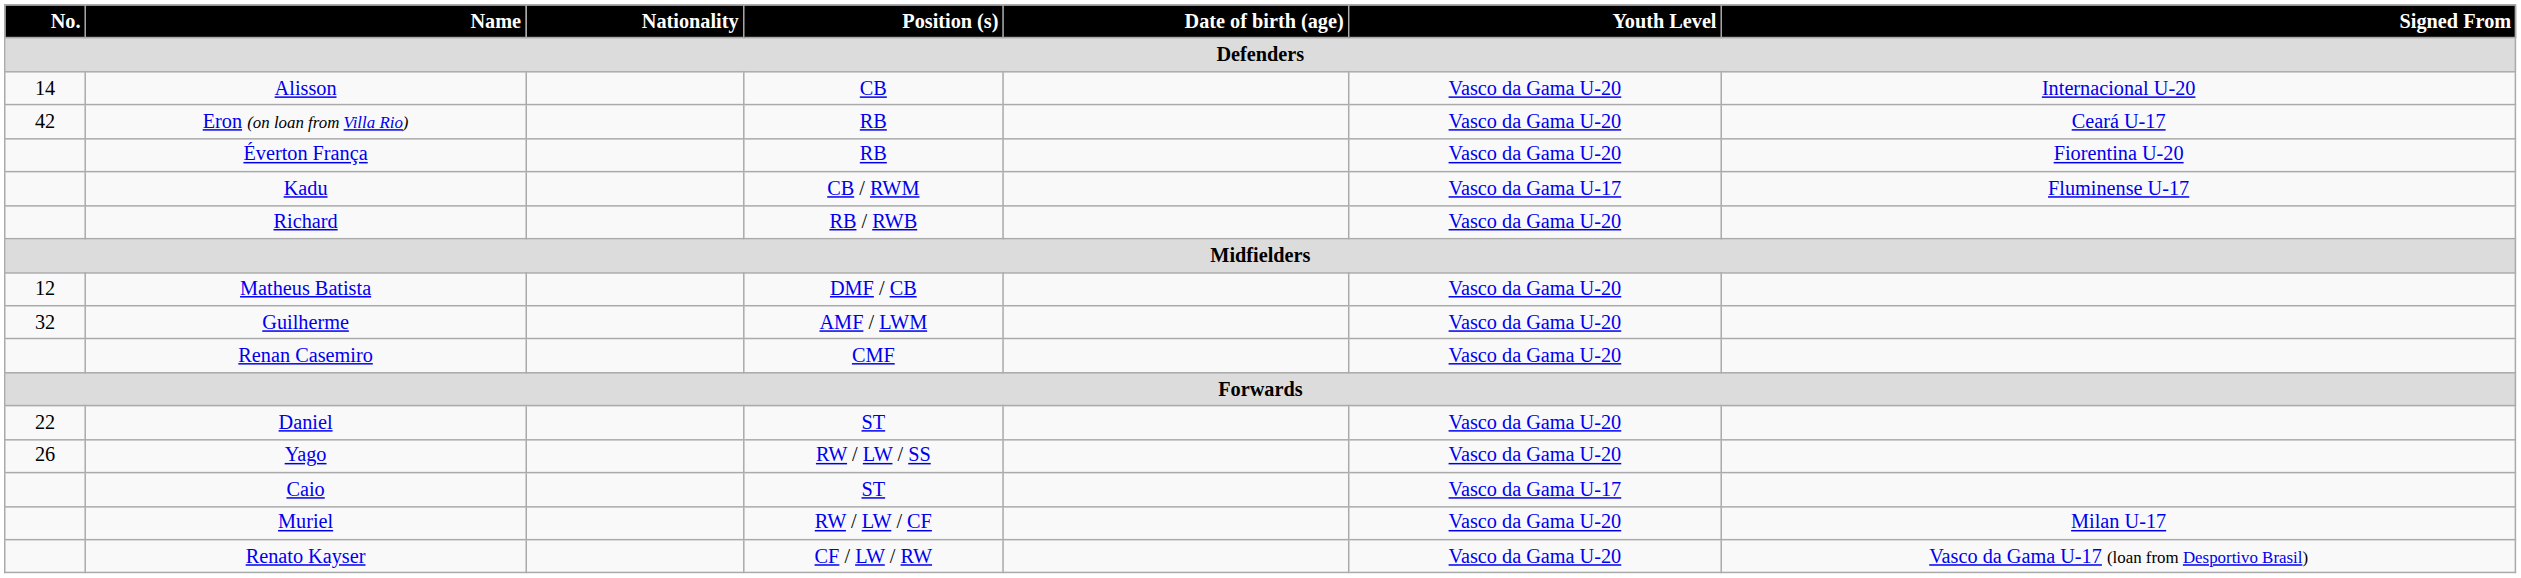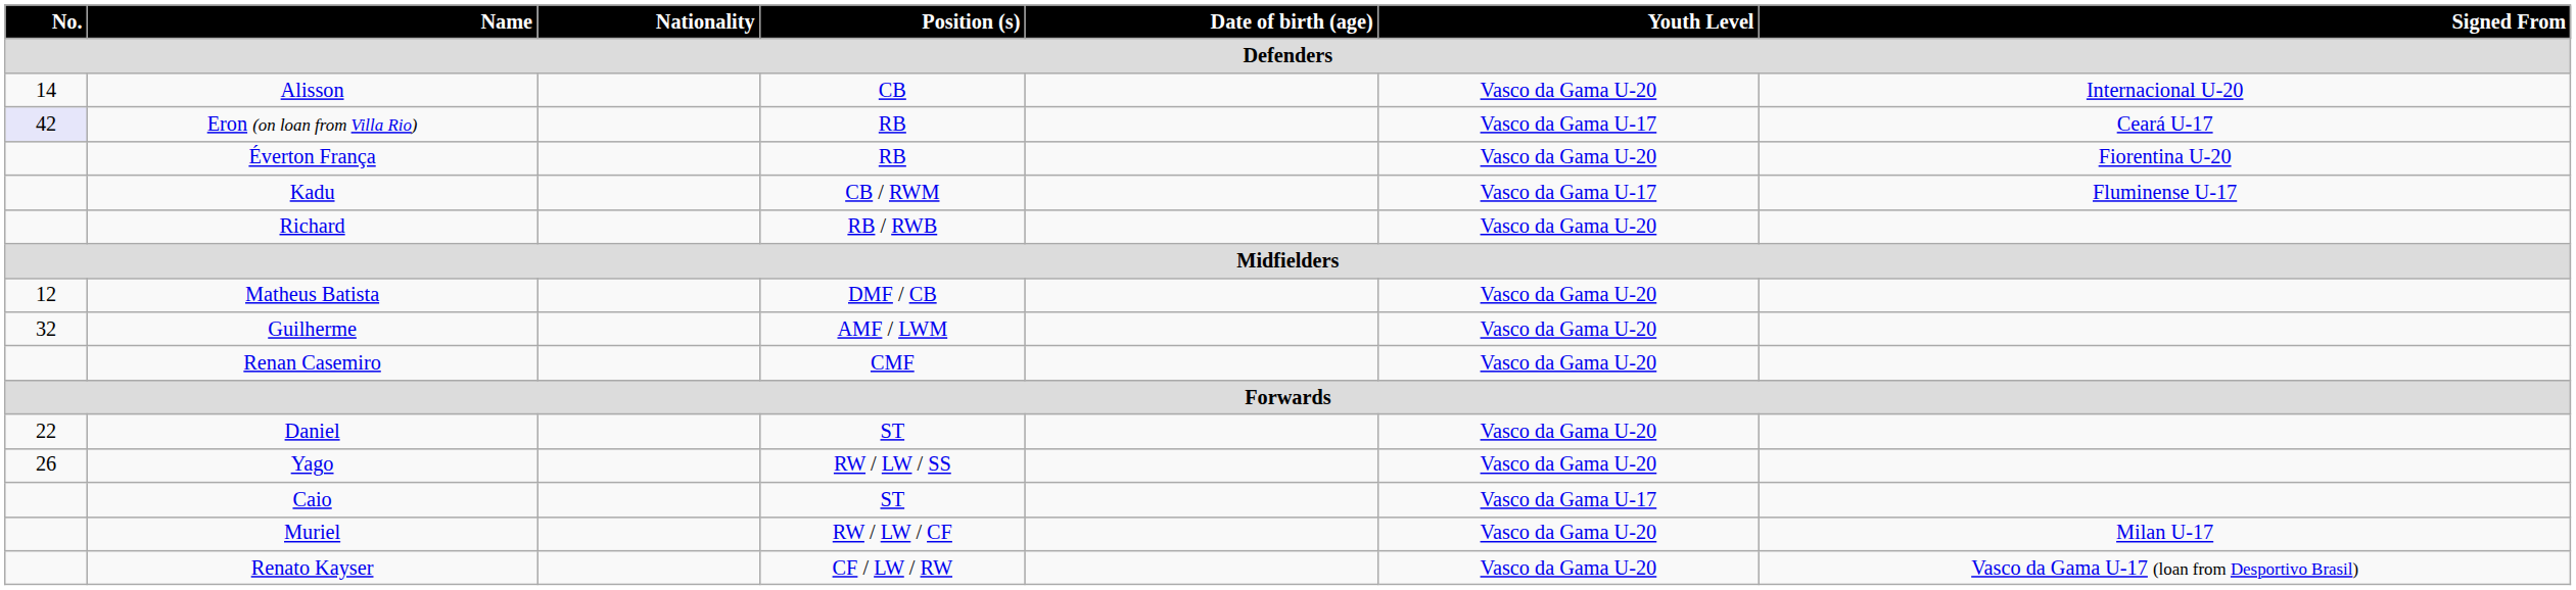 <table class="wikitable"  style="text-align:center; font-size:85%; width:85%;">
 <tr>
 <th style="background:black; color:white; text-align:right;">No.</th>
 <th style="background:black; color:white; text-align:right;">Name</th>
 <th style="background:black; color:white; text-align:right;">Nationality</th>
 <th style="background:black; color:white; text-align:right;">Position (s)</th>
 <th style="background:black; color:white; text-align:right;">Date of birth (age)</th>
 <th style="background:black; color:white; text-align:right;">Youth Level</th>
 <th style="background:black; color:white; text-align:right;">Signed From</th>
 </tr>
 <tr>
 <th colspan="7"  style="background:#dcdcdc; text-align:center;">Defenders</th>
 </tr>
 <tr>
 <td>14</td>
 <td><a href='#'>Alisson</a></td>
 <td></td>
 <td><a href='#'>CB</a></td>
 <td></td>
 <td> <a href='#'>Vasco da Gama U-20</a></td>
 <td> <a href='#'>Internacional U-20</a></td>
 </tr>
 <tr>
-<td>42</td>
+<td style="background: lavender;">42</td>
 <td><a href='#'>Eron</a>  <small><em>(on loan from <a href='#'>Villa Rio</a>)</em></small></td>
 <td></td>
 <td><a href='#'>RB</a></td>
 <td></td>
-<td> <a href='#'>Vasco da Gama U-20</a></td>
+<td> <a href='#'>Vasco da Gama U-17</a></td>
 <td> <a href='#'>Ceará U-17</a></td>
 </tr>
 <tr>
 <td></td>
 <td><a href='#'>Éverton França</a></td>
 <td></td>
 <td><a href='#'>RB</a></td>
 <td></td>
 <td> <a href='#'>Vasco da Gama U-20</a></td>
 <td> <a href='#'>Fiorentina U-20</a></td>
 </tr>
 <tr>
 <td></td>
 <td><a href='#'>Kadu</a></td>
 <td></td>
 <td><a href='#'>CB</a> / <a href='#'>RWM</a></td>
 <td></td>
 <td> <a href='#'>Vasco da Gama U-17</a></td>
 <td> <a href='#'>Fluminense U-17</a></td>
 </tr>
 <tr>
 <td></td>
 <td><a href='#'>Richard</a></td>
 <td></td>
 <td><a href='#'>RB</a> / <a href='#'>RWB</a></td>
 <td></td>
 <td> <a href='#'>Vasco da Gama U-20</a></td>
 <td></td>
 </tr>
 <tr>
 <th colspan="7"  style="background:#dcdcdc; text-align:center;">Midfielders</th>
 </tr>
 <tr>
 <td>12</td>
 <td><a href='#'>Matheus Batista</a></td>
 <td></td>
 <td><a href='#'>DMF</a> / <a href='#'>CB</a></td>
 <td></td>
 <td> <a href='#'>Vasco da Gama U-20</a></td>
 <td></td>
 </tr>
 <tr>
 <td>32</td>
 <td><a href='#'>Guilherme</a></td>
 <td></td>
 <td><a href='#'>AMF</a> / <a href='#'>LWM</a></td>
 <td></td>
 <td> <a href='#'>Vasco da Gama U-20</a></td>
 <td></td>
 </tr>
 <tr>
 <td></td>
 <td><a href='#'>Renan Casemiro</a></td>
 <td></td>
 <td><a href='#'>CMF</a></td>
 <td></td>
 <td> <a href='#'>Vasco da Gama U-20</a></td>
 <td></td>
 </tr>
 <tr>
 <th colspan="11"  style="background:#dcdcdc; text-align:center;">Forwards</th>
 </tr>
 <tr>
 <td>22</td>
 <td><a href='#'>Daniel</a></td>
 <td></td>
 <td><a href='#'>ST</a></td>
 <td></td>
 <td> <a href='#'>Vasco da Gama U-20</a></td>
 <td></td>
 </tr>
 <tr>
 <td>26</td>
 <td><a href='#'>Yago</a></td>
 <td></td>
 <td><a href='#'>RW</a> / <a href='#'>LW</a> / <a href='#'>SS</a></td>
 <td></td>
 <td> <a href='#'>Vasco da Gama U-20</a></td>
 <td></td>
 </tr>
 <tr>
 <td></td>
 <td><a href='#'>Caio</a></td>
 <td></td>
 <td><a href='#'>ST</a></td>
 <td></td>
 <td> <a href='#'>Vasco da Gama U-17</a></td>
 <td></td>
 </tr>
 <tr>
 <td></td>
 <td><a href='#'>Muriel</a></td>
 <td></td>
 <td><a href='#'>RW</a> / <a href='#'>LW</a> / <a href='#'>CF</a></td>
 <td></td>
 <td> <a href='#'>Vasco da Gama U-20</a></td>
 <td> <a href='#'>Milan U-17</a></td>
 </tr>
 <tr>
 <td></td>
 <td><a href='#'>Renato Kayser</a></td>
 <td></td>
 <td><a href='#'>CF</a> / <a href='#'>LW</a> / <a href='#'>RW</a></td>
 <td></td>
 <td> <a href='#'>Vasco da Gama U-20</a></td>
 <td> <a href='#'>Vasco da Gama U-17</a> <small>(loan from <a href='#'>Desportivo Brasil</a>)</small></td>
 </tr>
 </table>
